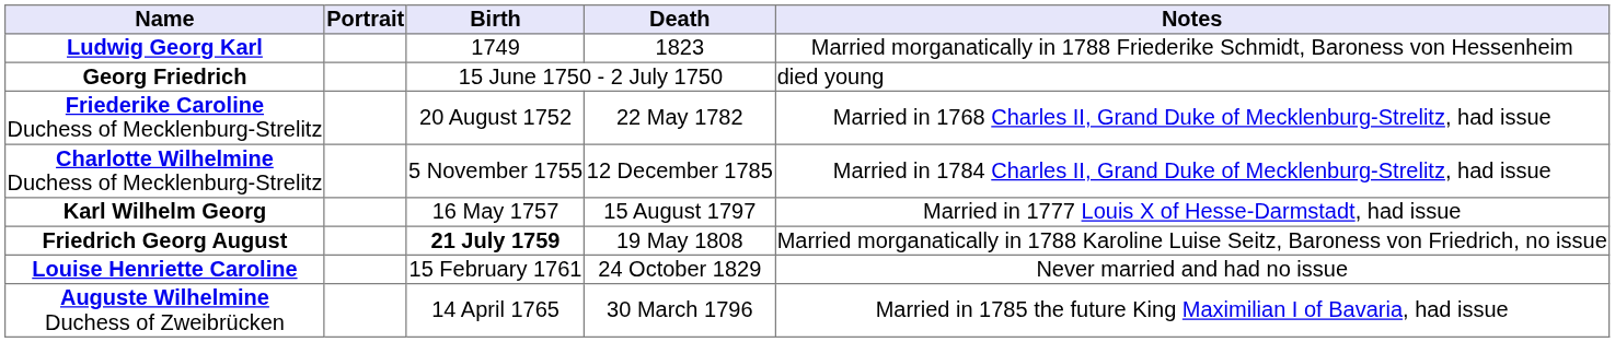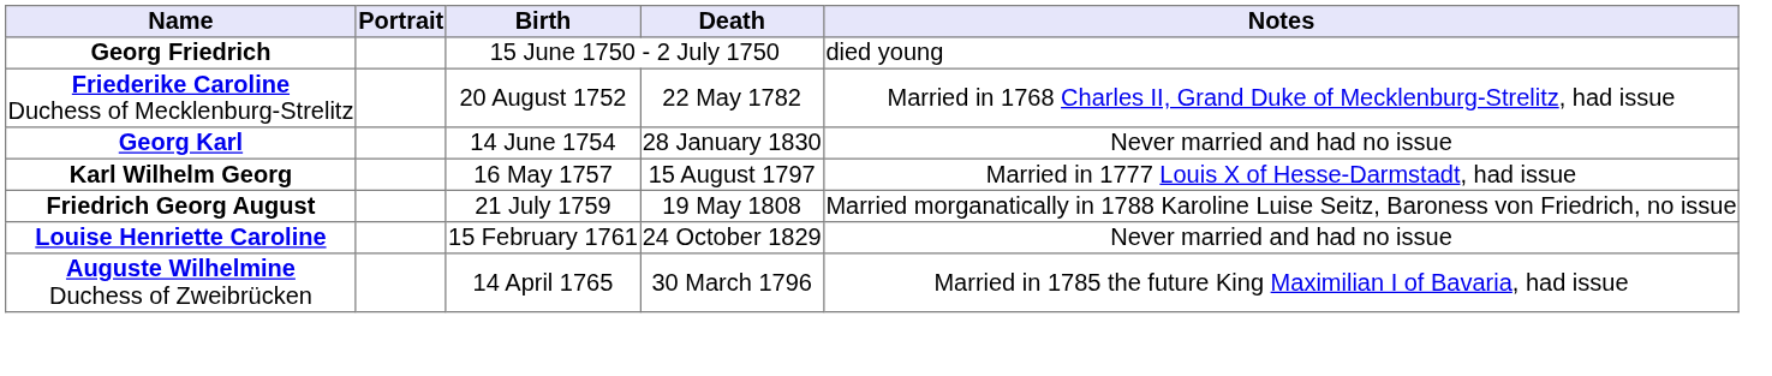 <table border=1 style="border-collapse: collapse;">
 <tr bgcolor=Lavender>
 <th>Name</th>
 <th>Portrait</th>
 <th>Birth</th>
 <th>Death</th>
 <th>Notes</th>
-</tr>
-<tr>
-<td align=center><strong><a href='#'>Ludwig Georg Karl</a></strong></td>
-<td align=center></td>
-<td align=center>1749</td>
-<td align=center>1823</td>
-<td align=center>Married morganatically in 1788 Friederike Schmidt, Baroness von Hessenheim</td>
 </tr>
 <tr>
 <td align=center><strong>Georg Friedrich</strong></td>
 <td align=center></td>
 <td align="center" colspan="2">15 June 1750 - 2 July 1750</td>
 <td>died young</td>
 </tr>
 <tr>
 <td align=center><strong><a href='#'>Friederike Caroline</a></strong><br>Duchess of Mecklenburg-Strelitz</td>
 <td align=center></td>
 <td align=center>20 August 1752</td>
 <td align=center>22 May 1782</td>
 <td align=center>Married in 1768 <a href='#'>Charles II, Grand Duke of Mecklenburg-Strelitz</a>, had issue</td>
 </tr>
 <tr>
-<td align=center><strong><a href='#'>Charlotte Wilhelmine</a></strong><br>Duchess of Mecklenburg-Strelitz</td>
+<td align=center><strong><a href='#'>Georg Karl</a></strong></td>
 <td align=center></td>
-<td align=center>5 November 1755</td>
-<td align=center>12 December 1785</td>
-<td align=center>Married in 1784 <a href='#'>Charles II, Grand Duke of Mecklenburg-Strelitz</a>, had issue</td>
+<td align=center>14 June 1754</td>
+<td align=center>28 January 1830</td>
+<td align=center>Never married and had no issue</td>
 </tr>
 <tr>
 <td align=center><strong>Karl Wilhelm Georg</strong><br></td>
 <td align=center></td>
 <td align=center>16 May 1757</td>
 <td align=center>15 August 1797</td>
 <td align=center>Married in 1777 <a href='#'>Louis X of Hesse-Darmstadt</a>, had issue</td>
 </tr>
 <tr>
 <td align=center><strong>Friedrich Georg August</strong><br></td>
 <td align=center></td>
-<td align=center><strong>21 July 1759</strong></td>
+<td align=center>21 July 1759</td>
 <td align=center>19 May 1808</td>
 <td align=center>Married morganatically in 1788 Karoline Luise Seitz, Baroness von Friedrich, no issue</td>
 </tr>
 <tr>
 <td align=center><strong><a href='#'>Louise Henriette Caroline</a></strong><br></td>
 <td align=center></td>
 <td align=center>15 February 1761</td>
 <td align=center>24 October 1829</td>
 <td align=center>Never married and had no issue</td>
 </tr>
 <tr>
 <td align=center><strong><a href='#'>Auguste Wilhelmine</a></strong><br>Duchess of Zweibrücken</td>
 <td align=center></td>
 <td align=center>14 April 1765</td>
 <td align=center>30 March 1796</td>
 <td align=center>Married in 1785 the future King <a href='#'>Maximilian I of Bavaria</a>, had issue</td>
 </tr>
 </table>
